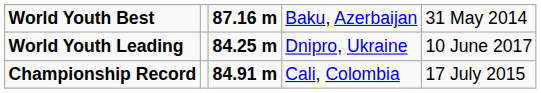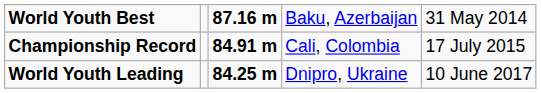 <table class="wikitable">
 <tr>
 <td><strong>World Youth Best</strong></td>
 <td></td>
 <td><strong>87.16 m</strong></td>
 <td><a href='#'>Baku</a>, <a href='#'>Azerbaijan</a></td>
 <td>31 May 2014</td>
 </tr>
 <tr>
+<td><strong>Championship Record</strong></td>
+<td></td>
+<td><strong>84.91 m</strong></td>
+<td><a href='#'>Cali</a>, <a href='#'>Colombia</a></td>
+<td>17 July 2015</td>
+</tr>
+<tr>
 <td><strong>World Youth Leading</strong></td>
 <td></td>
 <td><strong>84.25 m</strong></td>
 <td><a href='#'>Dnipro</a>, <a href='#'>Ukraine</a></td>
 <td>10 June 2017</td>
 </tr>
-<tr>
-<td><strong>Championship Record</strong></td>
-<td></td>
-<td><strong>84.91 m</strong></td>
-<td><a href='#'>Cali</a>, <a href='#'>Colombia</a></td>
-<td>17 July 2015</td>
-</tr>
 </table>
